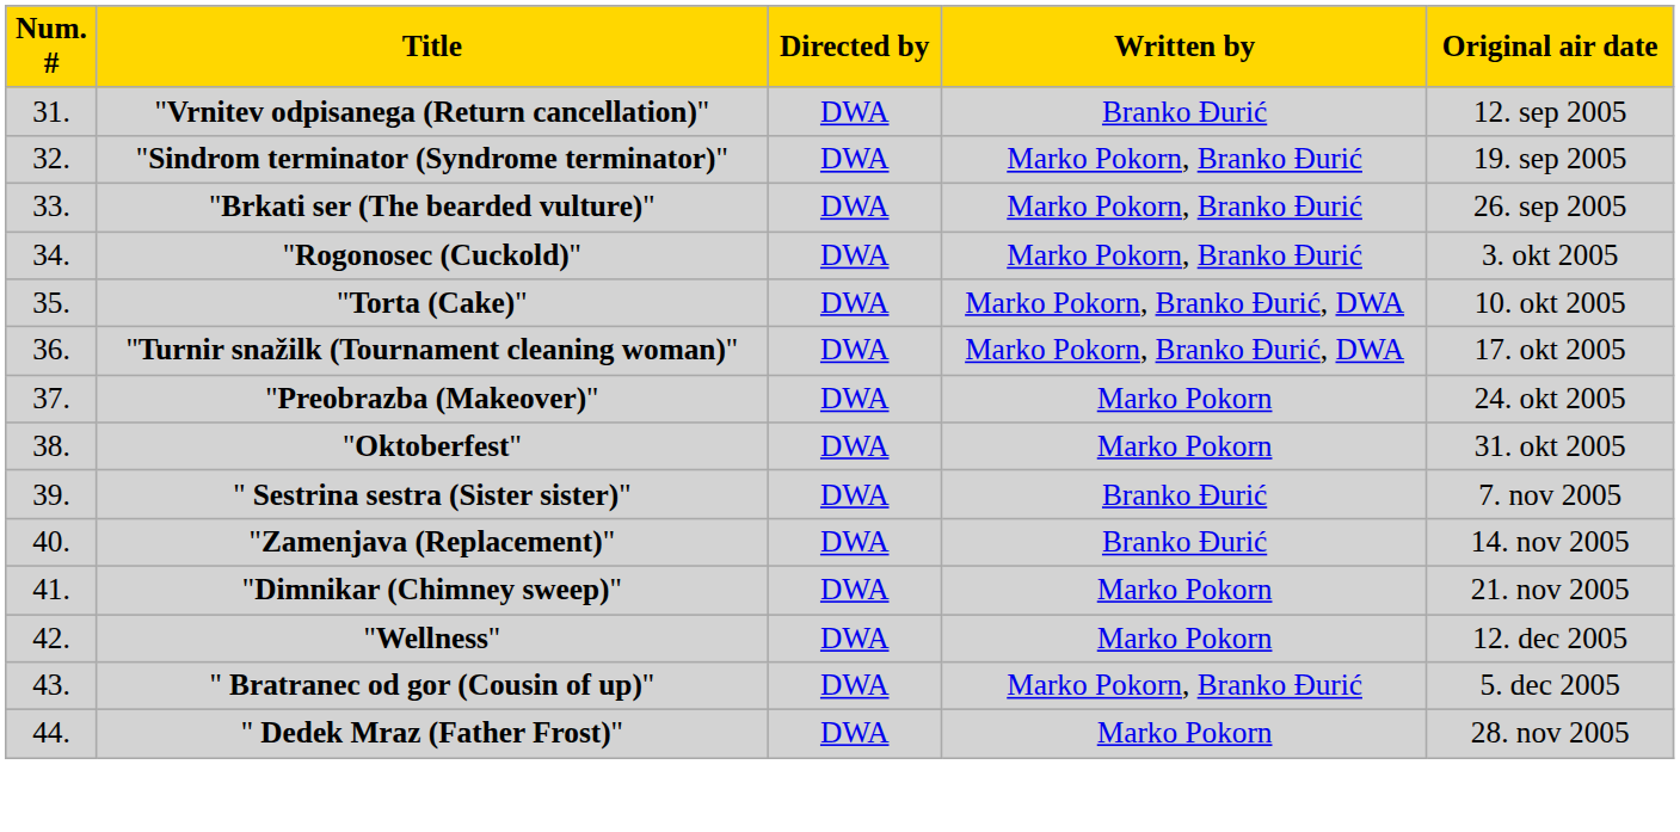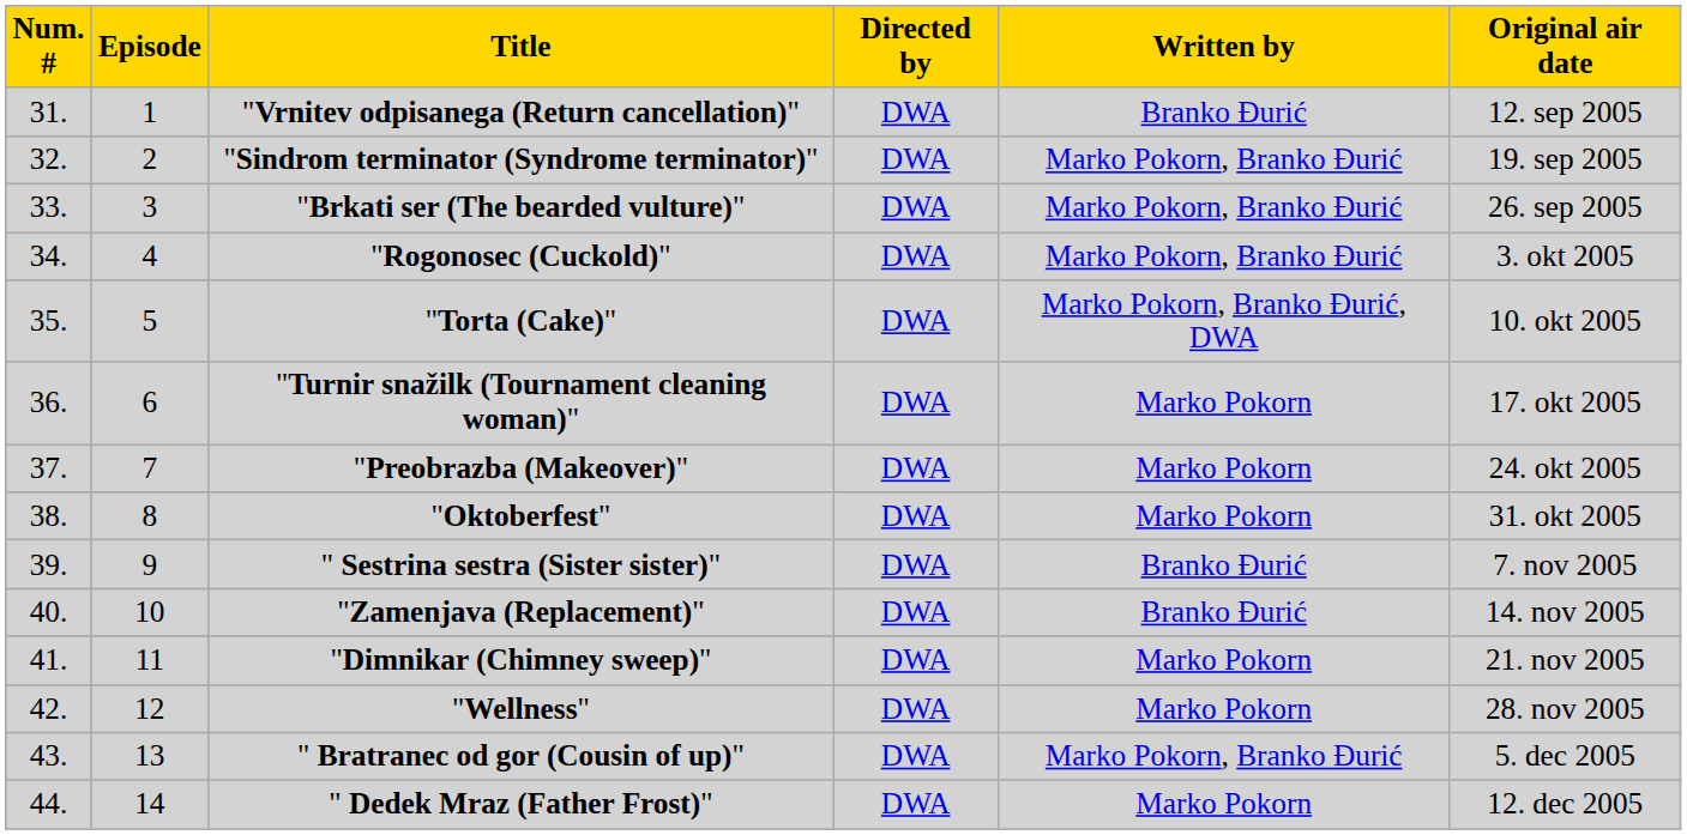 <table class="wikitable" style="width:70%; background:#D3D3D3">
 <tr>
 <th style="background:#ffd700; color:#000; text-align:center;">Num.<br>#</th>
+<th style="background:#ffd700; color:#000; text-align:center;">Episode</th>
 <th style="background:#ffd700; color:#000; text-align:center;">Title</th>
 <th style="background:#ffd700; color:#000; text-align:center;">Directed by</th>
 <th style="background:#ffd700; color:#000; text-align:center;">Written by</th>
 <th style="background:#ffd700; color:#000; text-align:center;">Original air date</th>
 </tr>
 <tr>
 <td align=center>31.</td>
+<td align=center>1</td>
 <td align=center>"<strong>Vrnitev odpisanega (Return cancellation)</strong>"</td>
 <td align=center><a href='#'>DWA</a></td>
 <td align=center><a href='#'>Branko Đurić</a></td>
 <td align=center>12. sep 2005</td>
 </tr>
 <tr>
 <td align=center>32.</td>
+<td align=center>2</td>
 <td align=center>"<strong>Sindrom terminator (Syndrome terminator)</strong>"</td>
 <td align=center><a href='#'>DWA</a></td>
 <td align=center><a href='#'>Marko Pokorn</a>, <a href='#'>Branko Đurić</a></td>
 <td align=center>19. sep 2005</td>
 </tr>
 <tr>
 <td align=center>33.</td>
+<td align=center>3</td>
 <td align=center>"<strong>Brkati ser (The bearded vulture)</strong>"</td>
 <td align=center><a href='#'>DWA</a></td>
 <td align=center><a href='#'>Marko Pokorn</a>, <a href='#'>Branko Đurić</a></td>
 <td align=center>26. sep 2005</td>
 </tr>
 <tr>
 <td align=center>34.</td>
+<td align=center>4</td>
 <td align=center>"<strong>Rogonosec (Cuckold)</strong>"</td>
 <td align=center><a href='#'>DWA</a></td>
 <td align=center><a href='#'>Marko Pokorn</a>, <a href='#'>Branko Đurić</a></td>
 <td align=center>3. okt 2005</td>
 </tr>
 <tr>
 <td align=center>35.</td>
+<td align=center>5</td>
 <td align=center>"<strong>Torta (Cake)</strong>"</td>
 <td align=center><a href='#'>DWA</a></td>
 <td align=center><a href='#'>Marko Pokorn</a>, <a href='#'>Branko Đurić</a>, <a href='#'>DWA</a></td>
 <td align=center>10. okt 2005</td>
 </tr>
 <tr>
 <td align=center>36.</td>
+<td align=center>6</td>
 <td align=center>"<strong>Turnir snažilk (Tournament cleaning woman)</strong>"</td>
 <td align=center><a href='#'>DWA</a></td>
-<td align=center><a href='#'>Marko Pokorn</a>, <a href='#'>Branko Đurić</a>, <a href='#'>DWA</a></td>
+<td align=center><a href='#'>Marko Pokorn</a></td>
 <td align=center>17. okt 2005</td>
 </tr>
 <tr>
 <td align=center>37.</td>
+<td align=center>7</td>
 <td align=center>"<strong>Preobrazba (Makeover)</strong>"</td>
 <td align=center><a href='#'>DWA</a></td>
 <td align=center><a href='#'>Marko Pokorn</a></td>
 <td align=center>24. okt 2005</td>
 </tr>
 <tr>
 <td align=center>38.</td>
+<td align=center>8</td>
 <td align=center>"<strong>Oktoberfest</strong>"</td>
 <td align=center><a href='#'>DWA</a></td>
 <td align=center><a href='#'>Marko Pokorn</a></td>
 <td align=center>31. okt 2005</td>
 </tr>
 <tr>
 <td align=center>39.</td>
+<td align=center>9</td>
 <td align=center>"<strong> Sestrina sestra (Sister sister)</strong>"</td>
 <td align=center><a href='#'>DWA</a></td>
 <td align=center><a href='#'>Branko Đurić</a></td>
 <td align=center>7. nov 2005</td>
 </tr>
 <tr>
 <td align=center>40.</td>
+<td align=center>10</td>
 <td align=center>"<strong>Zamenjava (Replacement)</strong>"</td>
 <td align=center><a href='#'>DWA</a></td>
 <td align=center><a href='#'>Branko Đurić</a></td>
 <td align=center>14. nov 2005</td>
 </tr>
 <tr>
 <td align=center>41.</td>
+<td align=center>11</td>
 <td align=center>"<strong>Dimnikar (Chimney sweep)</strong>"</td>
 <td align=center><a href='#'>DWA</a></td>
 <td align=center><a href='#'>Marko Pokorn</a></td>
 <td align=center>21. nov 2005</td>
 </tr>
 <tr>
 <td align=center>42.</td>
+<td align=center>12</td>
 <td align=center>"<strong>Wellness</strong>"</td>
 <td align=center><a href='#'>DWA</a></td>
 <td align=center><a href='#'>Marko Pokorn</a></td>
-<td align=center>12. dec 2005</td>
+<td align=center>28. nov 2005</td>
 </tr>
 <tr>
 <td align=center>43.</td>
+<td align=center>13</td>
 <td align=center>"<strong> Bratranec od gor (Cousin of up)</strong>"</td>
 <td align=center><a href='#'>DWA</a></td>
 <td align=center><a href='#'>Marko Pokorn</a>, <a href='#'>Branko Đurić</a></td>
 <td align=center>5. dec 2005</td>
 </tr>
 <tr>
 <td align=center>44.</td>
+<td align=center>14</td>
 <td align=center>"<strong> Dedek Mraz (Father Frost)</strong>"</td>
 <td align=center><a href='#'>DWA</a></td>
 <td align=center><a href='#'>Marko Pokorn</a></td>
-<td align=center>28. nov 2005</td>
+<td align=center>12. dec 2005</td>
 </tr>
 </table>
